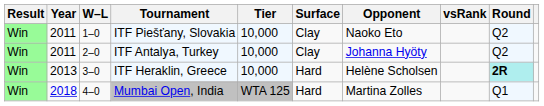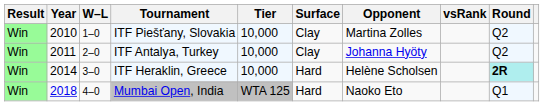 <table class="sortable wikitable">
 <tr>
 <th>Result</th>
 <th>Year</th>
 <th class=unsortable>W–L</th>
 <th>Tournament</th>
 <th>Tier</th>
 <th>Surface</th>
 <th>Opponent</th>
 <th>vsRank</th>
 <th>Round</th>
 <th></th>
 </tr>
 <tr>
 <td style=background:#98FB98>Win</td>
-<td>2011</td>
+<td>2010</td>
 <td><small>1–0</small></td>
 <td style=background:#f0f8ff>ITF Piešťany, Slovakia</td>
 <td style=background:#f0f8ff>10,000</td>
 <td>Clay</td>
-<td> Naoko Eto</td>
+<td> Martina Zolles</td>
 <td></td>
 <td style=background:#f0f8ff>Q2</td>
 <td></td>
 </tr>
 <tr>
 <td style=background:#98FB98>Win</td>
 <td>2011</td>
 <td><small>2–0</small></td>
 <td style=background:#f0f8ff>ITF Antalya, Turkey</td>
 <td style=background:#f0f8ff>10,000</td>
 <td>Clay</td>
 <td> <a href='#'>Johanna Hyöty</a></td>
 <td></td>
 <td style=background:#f0f8ff>Q2</td>
 <td></td>
 </tr>
 <tr>
 <td style=background:#98FB98>Win</td>
-<td>2013</td>
+<td>2014</td>
 <td><small>3–0</small></td>
 <td style=background:#f0f8ff>ITF Heraklin, Greece</td>
 <td style=background:#f0f8ff>10,000</td>
 <td>Hard</td>
 <td> Helène Scholsen</td>
 <td></td>
 <td style=background:#afeeee><strong>2R</strong></td>
 <td></td>
 </tr>
 <tr>
 <td style=background:#98FB98>Win</td>
 <td><a href='#'>2018</a></td>
 <td><small>4–0</small></td>
 <td style=background:silver><a href='#'>Mumbai Open</a>, India</td>
 <td style=background:silver>WTA 125</td>
 <td>Hard</td>
-<td> Martina Zolles</td>
+<td> Naoko Eto</td>
 <td></td>
 <td style=background:#f0f8ff>Q1</td>
 <td></td>
 </tr>
 </table>
